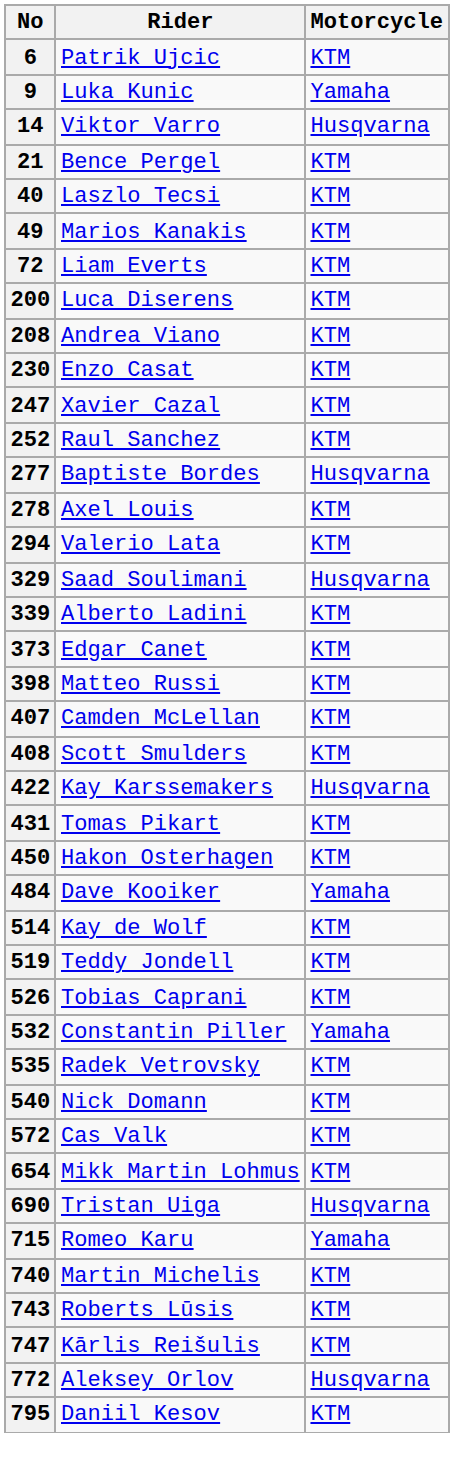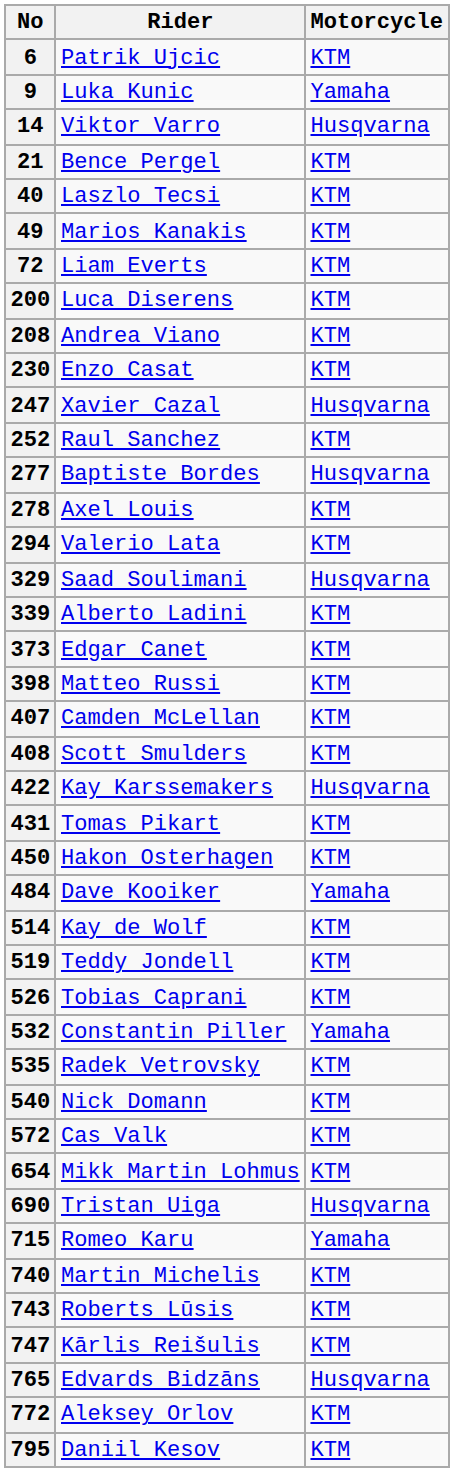 <table class="wikitable" style="font-size: 85%;">
 <tr>
 <th>No</th>
 <th>Rider</th>
 <th>Motorcycle</th>
 </tr>
 <tr>
 <th>6</th>
 <td> <a href='#'>Patrik Ujcic</a></td>
 <td><a href='#'>KTM</a></td>
 </tr>
 <tr>
 <th>9</th>
 <td> <a href='#'>Luka Kunic</a></td>
 <td><a href='#'>Yamaha</a></td>
 </tr>
 <tr>
 <th>14</th>
 <td> <a href='#'>Viktor Varro</a></td>
 <td><a href='#'>Husqvarna</a></td>
 </tr>
 <tr>
 <th>21</th>
 <td> <a href='#'>Bence Pergel</a></td>
 <td><a href='#'>KTM</a></td>
 </tr>
 <tr>
 <th>40</th>
 <td> <a href='#'>Laszlo Tecsi</a></td>
 <td><a href='#'>KTM</a></td>
 </tr>
 <tr>
 <th>49</th>
 <td> <a href='#'>Marios Kanakis</a></td>
 <td><a href='#'>KTM</a></td>
 </tr>
 <tr>
 <th>72</th>
 <td> <a href='#'>Liam Everts</a></td>
 <td><a href='#'>KTM</a></td>
 </tr>
 <tr>
 <th>200</th>
 <td> <a href='#'>Luca Diserens</a></td>
 <td><a href='#'>KTM</a></td>
 </tr>
 <tr>
 <th>208</th>
 <td> <a href='#'>Andrea Viano</a></td>
 <td><a href='#'>KTM</a></td>
 </tr>
 <tr>
 <th>230</th>
 <td> <a href='#'>Enzo Casat</a></td>
 <td><a href='#'>KTM</a></td>
 </tr>
 <tr>
 <th>247</th>
 <td> <a href='#'>Xavier Cazal</a></td>
-<td><a href='#'>KTM</a></td>
+<td><a href='#'>Husqvarna</a></td>
 </tr>
 <tr>
 <th>252</th>
 <td> <a href='#'>Raul Sanchez</a></td>
 <td><a href='#'>KTM</a></td>
 </tr>
 <tr>
 <th>277</th>
 <td> <a href='#'>Baptiste Bordes</a></td>
 <td><a href='#'>Husqvarna</a></td>
 </tr>
 <tr>
 <th>278</th>
 <td> <a href='#'>Axel Louis</a></td>
 <td><a href='#'>KTM</a></td>
 </tr>
 <tr>
 <th>294</th>
 <td> <a href='#'>Valerio Lata</a></td>
 <td><a href='#'>KTM</a></td>
 </tr>
 <tr>
 <th>329</th>
 <td> <a href='#'>Saad Soulimani</a></td>
 <td><a href='#'>Husqvarna</a></td>
 </tr>
 <tr>
 <th>339</th>
 <td> <a href='#'>Alberto Ladini</a></td>
 <td><a href='#'>KTM</a></td>
 </tr>
 <tr>
 <th>373</th>
 <td> <a href='#'>Edgar Canet</a></td>
 <td><a href='#'>KTM</a></td>
 </tr>
 <tr>
 <th>398</th>
 <td> <a href='#'>Matteo Russi</a></td>
 <td><a href='#'>KTM</a></td>
 </tr>
 <tr>
 <th>407</th>
 <td> <a href='#'>Camden McLellan</a></td>
 <td><a href='#'>KTM</a></td>
 </tr>
 <tr>
 <th>408</th>
 <td> <a href='#'>Scott Smulders</a></td>
 <td><a href='#'>KTM</a></td>
 </tr>
 <tr>
 <th>422</th>
 <td> <a href='#'>Kay Karssemakers</a></td>
 <td><a href='#'>Husqvarna</a></td>
 </tr>
 <tr>
 <th>431</th>
 <td> <a href='#'>Tomas Pikart</a></td>
 <td><a href='#'>KTM</a></td>
 </tr>
 <tr>
 <th>450</th>
 <td> <a href='#'>Hakon Osterhagen</a></td>
 <td><a href='#'>KTM</a></td>
 </tr>
 <tr>
 <th>484</th>
 <td> <a href='#'>Dave Kooiker</a></td>
 <td><a href='#'>Yamaha</a></td>
 </tr>
 <tr>
 <th>514</th>
 <td> <a href='#'>Kay de Wolf</a></td>
 <td><a href='#'>KTM</a></td>
 </tr>
 <tr>
 <th>519</th>
 <td> <a href='#'>Teddy Jondell</a></td>
 <td><a href='#'>KTM</a></td>
 </tr>
 <tr>
 <th>526</th>
 <td> <a href='#'>Tobias Caprani</a></td>
 <td><a href='#'>KTM</a></td>
 </tr>
 <tr>
 <th>532</th>
 <td> <a href='#'>Constantin Piller</a></td>
 <td><a href='#'>Yamaha</a></td>
 </tr>
 <tr>
 <th>535</th>
 <td> <a href='#'>Radek Vetrovsky</a></td>
 <td><a href='#'>KTM</a></td>
 </tr>
 <tr>
 <th>540</th>
 <td> <a href='#'>Nick Domann</a></td>
 <td><a href='#'>KTM</a></td>
 </tr>
 <tr>
 <th>572</th>
 <td> <a href='#'>Cas Valk</a></td>
 <td><a href='#'>KTM</a></td>
 </tr>
 <tr>
 <th>654</th>
 <td> <a href='#'>Mikk Martin Lohmus</a></td>
 <td><a href='#'>KTM</a></td>
 </tr>
 <tr>
 <th>690</th>
 <td> <a href='#'>Tristan Uiga</a></td>
 <td><a href='#'>Husqvarna</a></td>
 </tr>
 <tr>
 <th>715</th>
 <td> <a href='#'>Romeo Karu</a></td>
 <td><a href='#'>Yamaha</a></td>
 </tr>
 <tr>
 <th>740</th>
 <td> <a href='#'>Martin Michelis</a></td>
 <td><a href='#'>KTM</a></td>
 </tr>
 <tr>
 <th>743</th>
 <td> <a href='#'>Roberts Lūsis</a></td>
 <td><a href='#'>KTM</a></td>
 </tr>
 <tr>
 <th>747</th>
 <td> <a href='#'>Kārlis Reišulis</a></td>
 <td><a href='#'>KTM</a></td>
 </tr>
 <tr>
+<th>765</th>
+<td> <a href='#'>Edvards Bidzāns</a></td>
+<td><a href='#'>Husqvarna</a></td>
+</tr>
+<tr>
 <th>772</th>
 <td> <a href='#'>Aleksey Orlov</a></td>
-<td><a href='#'>Husqvarna</a></td>
+<td><a href='#'>KTM</a></td>
 </tr>
 <tr>
 <th>795</th>
 <td> <a href='#'>Daniil Kesov</a></td>
 <td><a href='#'>KTM</a></td>
 </tr>
 <tr>
 </tr>
 </table>
